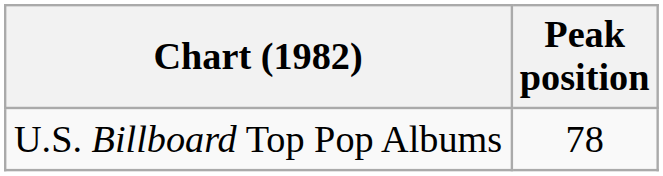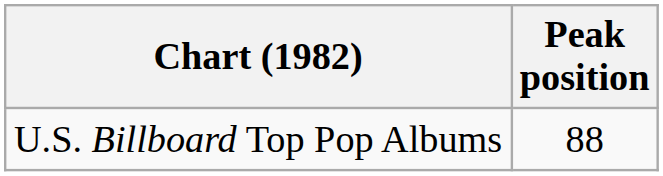 <table class="wikitable">
 <tr>
 <th>Chart (1982)</th>
 <th>Peak<br>position</th>
 </tr>
 <tr>
 <td>U.S. <em>Billboard</em> Top Pop Albums</td>
-<td align="center">78</td>
+<td align="center">88</td>
 </tr>
 </table>
